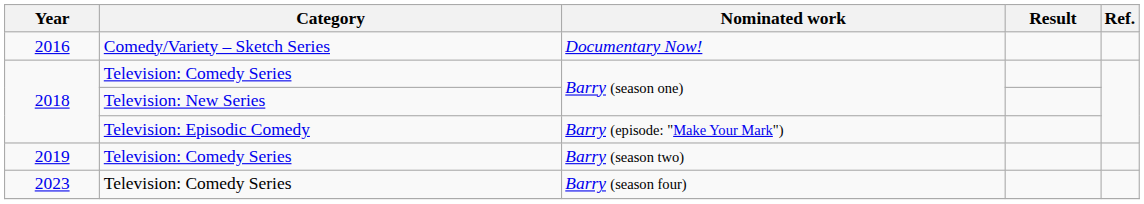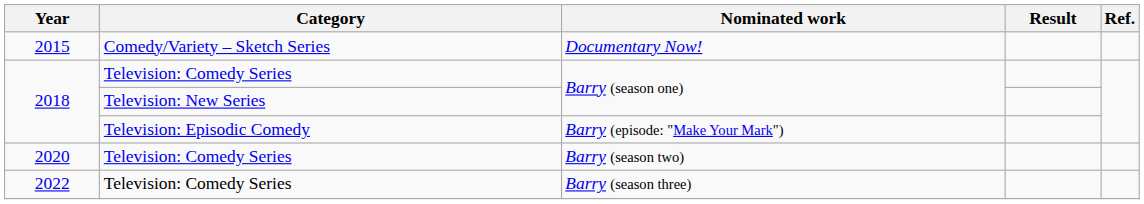 <table class=wikitable>
 <tr>
 <th scope="col" style="width:5em;">Year</th>
 <th scope="col" style="width:26em;">Category</th>
 <th scope="col" style="width:25em;">Nominated work</th>
 <th scope="col" style="width:5em;">Result</th>
 <th>Ref.</th>
 </tr>
 <tr>
-<td style="text-align:center;"><a href='#'>2016</a></td>
+<td style="text-align:center;"><a href='#'>2015</a></td>
 <td><a href='#'>Comedy/Variety – Sketch Series</a></td>
 <td><em><a href='#'>Documentary Now!</a></em></td>
 <td></td>
 <td style="text-align:center;"></td>
 </tr>
 <tr>
 <td rowspan="3", style="text-align:center;"><a href='#'>2018</a></td>
 <td><a href='#'>Television: Comedy Series</a></td>
 <td rowspan=2><em><a href='#'>Barry</a></em> <small> (season one) </small></td>
 <td></td>
 <td rowspan=3, style="text-align:center;"></td>
 </tr>
 <tr>
 <td><a href='#'>Television: New Series</a></td>
 <td></td>
 </tr>
 <tr>
 <td><a href='#'>Television: Episodic Comedy</a></td>
 <td><em><a href='#'>Barry</a></em> <small> (episode: "<a href='#'>Make Your Mark</a>") </small></td>
 <td></td>
 </tr>
 <tr>
-<td style="text-align:center;"><a href='#'>2019</a></td>
+<td style="text-align:center;"><a href='#'>2020</a></td>
 <td><a href='#'>Television: Comedy Series</a></td>
 <td><em><a href='#'>Barry</a></em> <small> (season two) </small></td>
 <td></td>
 <td style="text-align:center;"></td>
 </tr>
 <tr>
-<td style="text-align:center;"><a href='#'>2023</a></td>
+<td style="text-align:center;"><a href='#'>2022</a></td>
 <td>Television: Comedy Series</td>
-<td><em><a href='#'>Barry</a></em> <small> (season four) </small></td>
+<td><em><a href='#'>Barry</a></em> <small> (season three) </small></td>
 <td></td>
 <td style="text-align:center;"></td>
 </tr>
 <tr>
 </tr>
 </table>
